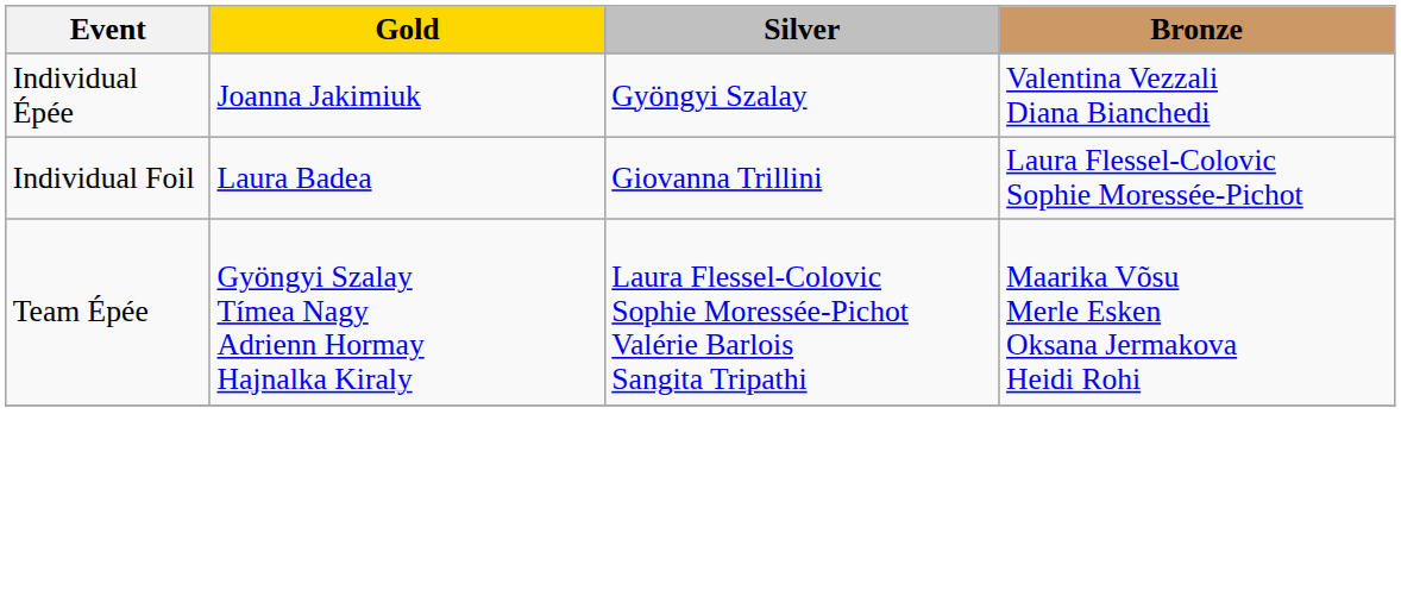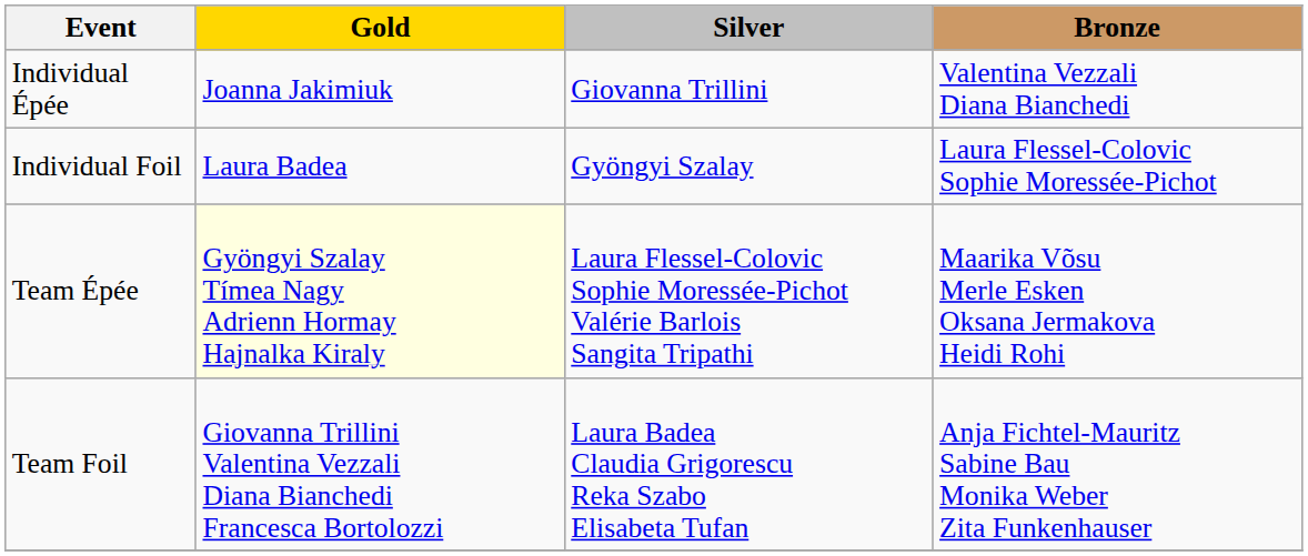 <table class="wikitable">
 <tr>
 <th width="100">Event</th>
 <th style="background-color:gold;" width="200"> Gold</th>
 <th style="background-color:silver;" width="200"> Silver</th>
 <th style="background-color:#CC9966;" width="200"> Bronze</th>
 </tr>
 <tr>
 <td>Individual Épée</td>
 <td> <a href='#'>Joanna Jakimiuk</a></td>
-<td> <a href='#'>Gyöngyi Szalay</a></td>
+<td> <a href='#'>Giovanna Trillini</a></td>
 <td> <a href='#'>Valentina Vezzali</a> <br>  <a href='#'>Diana Bianchedi</a></td>
 </tr>
 <tr>
 <td>Individual Foil</td>
 <td> <a href='#'>Laura Badea</a></td>
-<td> <a href='#'>Giovanna Trillini</a></td>
+<td> <a href='#'>Gyöngyi Szalay</a></td>
 <td> <a href='#'>Laura Flessel-Colovic</a> <br>  <a href='#'>Sophie Moressée-Pichot</a></td>
 </tr>
 <tr>
 <td>Team Épée</td>
-<td> <br> <a href='#'>Gyöngyi Szalay</a> <br> <a href='#'>Tímea Nagy</a> <br> <a href='#'>Adrienn Hormay</a> <br> <a href='#'>Hajnalka Kiraly</a></td>
+<td style="background: lightyellow;"> <br> <a href='#'>Gyöngyi Szalay</a> <br> <a href='#'>Tímea Nagy</a> <br> <a href='#'>Adrienn Hormay</a> <br> <a href='#'>Hajnalka Kiraly</a></td>
 <td> <br> <a href='#'>Laura Flessel-Colovic</a> <br> <a href='#'>Sophie Moressée-Pichot</a> <br> <a href='#'>Valérie Barlois</a> <br> <a href='#'>Sangita Tripathi</a></td>
 <td> <br> <a href='#'>Maarika Võsu</a> <br> <a href='#'>Merle Esken</a> <br> <a href='#'>Oksana Jermakova</a> <br> <a href='#'>Heidi Rohi</a></td>
 </tr>
 <tr>
+<td>Team Foil</td>
+<td> <br> <a href='#'>Giovanna Trillini</a> <br> <a href='#'>Valentina Vezzali</a> <br> <a href='#'>Diana Bianchedi</a> <br> <a href='#'>Francesca Bortolozzi</a></td>
+<td> <br> <a href='#'>Laura Badea</a> <br> <a href='#'>Claudia Grigorescu</a> <br> <a href='#'>Reka Szabo</a> <br> <a href='#'>Elisabeta Tufan</a></td>
+<td> <br> <a href='#'>Anja Fichtel-Mauritz</a> <br> <a href='#'>Sabine Bau</a> <br> <a href='#'>Monika Weber</a> <br> <a href='#'>Zita Funkenhauser</a></td>
+</tr>
+<tr>
 </tr>
 </table>
